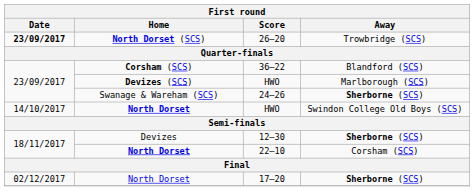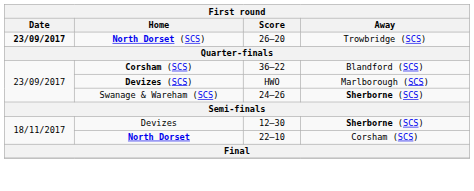 <table class="wikitable" style="text-align: center">
 <tr>
 <th colspan=4>First round</th>
 </tr>
 <tr>
 <th width=100>Date</th>
 <th width=250>Home</th>
 <th width=80>Score</th>
 <th width=250>Away</th>
 </tr>
 <tr>
 <td><strong>23/09/2017</strong></td>
 <td><strong><a href='#'>North Dorset</a></strong> (<a href='#'>SCS</a>)</td>
 <td>26–20</td>
 <td>Trowbridge (<a href='#'>SCS</a>)</td>
 </tr>
 <tr>
 <th colspan=4>Quarter-finals</th>
 </tr>
 <tr>
 <td rowspan=3>23/09/2017</td>
 <td><strong>Corsham</strong> (<a href='#'>SCS</a>)</td>
 <td>36–22</td>
 <td>Blandford (<a href='#'>SCS</a>)</td>
 </tr>
 <tr>
 <td><strong>Devizes</strong> (<a href='#'>SCS</a>)</td>
 <td>HWO</td>
 <td>Marlborough (<a href='#'>SCS</a>)</td>
 </tr>
 <tr>
 <td>Swanage & Wareham (<a href='#'>SCS</a>)</td>
 <td>24–26</td>
 <td><strong>Sherborne</strong> (<a href='#'>SCS</a>)</td>
 </tr>
 <tr>
-<td>14/10/2017</td>
-<td><strong><a href='#'>North Dorset</a></strong></td>
-<td>HWO</td>
-<td>Swindon College Old Boys (<a href='#'>SCS</a>)</td>
-</tr>
-<tr>
 <th colspan=4>Semi-finals</th>
 </tr>
 <tr>
 <td rowspan=2>18/11/2017</td>
 <td>Devizes</td>
 <td>12–30</td>
 <td><strong>Sherborne</strong> (<a href='#'>SCS</a>)</td>
 </tr>
 <tr>
 <td><strong><a href='#'>North Dorset</a></strong></td>
 <td>22–10</td>
 <td>Corsham (<a href='#'>SCS</a>)</td>
 </tr>
 <tr>
 <th colspan=4>Final</th>
 </tr>
 <tr>
-<td>02/12/2017</td>
-<td><a href='#'>North Dorset</a></td>
-<td>17–20</td>
-<td><strong>Sherborne</strong> (<a href='#'>SCS</a>)</td>
-</tr>
-<tr>
 </tr>
 </table>
